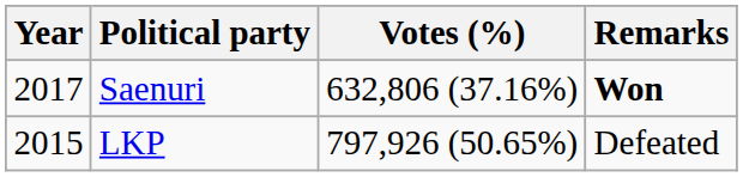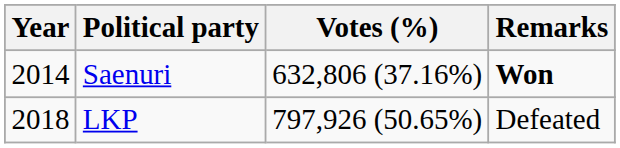 <table class="wikitable">
 <tr>
 <th>Year</th>
 <th>Political party</th>
 <th>Votes (%)</th>
 <th>Remarks</th>
 </tr>
 <tr>
-<td>2017</td>
+<td>2014</td>
 <td><a href='#'>Saenuri</a></td>
 <td>632,806 (37.16%)</td>
 <td><strong>Won</strong></td>
 </tr>
 <tr>
-<td>2015</td>
+<td>2018</td>
 <td><a href='#'>LKP</a></td>
 <td>797,926 (50.65%)</td>
 <td>Defeated</td>
 </tr>
 </table>
